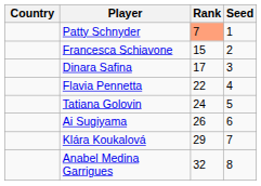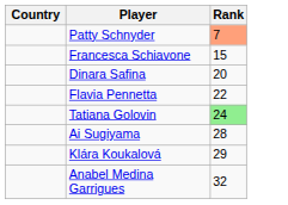 <table class="sortable wikitable">
 <tr>
 <th width="70">Country</th>
 <th width="175">Player</th>
 <th>Rank</th>
-<th>Seed</th>
 </tr>
 <tr>
 <td></td>
 <td><a href='#'>Patty Schnyder</a></td>
 <td style="background: lightsalmon;">7</td>
-<td>1</td>
 </tr>
 <tr>
 <td></td>
 <td><a href='#'>Francesca Schiavone</a></td>
 <td>15</td>
-<td>2</td>
 </tr>
 <tr>
 <td></td>
 <td><a href='#'>Dinara Safina</a></td>
-<td>17</td>
-<td>3</td>
+<td>20</td>
 </tr>
 <tr>
 <td></td>
 <td><a href='#'>Flavia Pennetta</a></td>
 <td>22</td>
-<td>4</td>
 </tr>
 <tr>
 <td></td>
 <td><a href='#'>Tatiana Golovin</a></td>
-<td>24</td>
-<td>5</td>
+<td style="background: lightgreen;">24</td>
 </tr>
 <tr>
 <td></td>
 <td><a href='#'>Ai Sugiyama</a></td>
-<td>26</td>
-<td>6</td>
+<td>28</td>
 </tr>
 <tr>
 <td></td>
 <td><a href='#'>Klára Koukalová</a></td>
 <td>29</td>
-<td>7</td>
 </tr>
 <tr>
 <td></td>
 <td><a href='#'>Anabel Medina Garrigues</a></td>
 <td>32</td>
-<td>8</td>
 </tr>
 </table>
